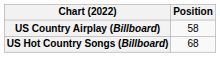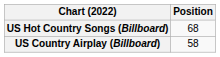 <table class="wikitable sortable plainrowheaders" style="text-align:center">
 <tr>
 <th scope="col">Chart (2022)</th>
 <th scope="col">Position</th>
 </tr>
 <tr>
+<th scope="row">US Hot Country Songs (<em>Billboard</em>)</th>
+<td>68</td>
+</tr>
+<tr>
 <th scope="row">US Country Airplay (<em>Billboard</em>)</th>
 <td>58</td>
 </tr>
-<tr>
-<th scope="row">US Hot Country Songs (<em>Billboard</em>)</th>
-<td>68</td>
-</tr>
 </table>
